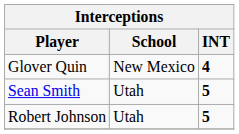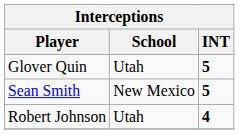 <table class="wikitable">
 <tr>
 <th colspan="7" align="center">Interceptions</th>
 </tr>
 <tr>
 <th>Player</th>
 <th>School</th>
 <th>INT</th>
 </tr>
 <tr>
 <td>Glover Quin</td>
-<td>New Mexico</td>
-<td><strong>4</strong></td>
+<td>Utah</td>
+<td><strong>5</strong></td>
 </tr>
 <tr>
 <td><a href='#'>Sean Smith</a></td>
-<td>Utah</td>
+<td>New Mexico</td>
 <td><strong>5</strong></td>
 </tr>
 <tr>
 <td>Robert Johnson</td>
 <td>Utah</td>
-<td><strong>5</strong></td>
+<td><strong>4</strong></td>
 </tr>
 <tr>
 </tr>
 </table>
